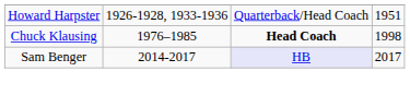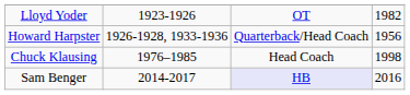 <table class="wikitable" style="text-align:center">
 <tr>
+</tr>
+<tr>
+<td><a href='#'>Lloyd Yoder</a></td>
+<td>1923-1926</td>
+<td><a href='#'>OT</a></td>
+<td>1982</td>
 </tr>
 <tr>
 <td><a href='#'>Howard Harpster</a></td>
 <td>1926-1928, 1933-1936</td>
 <td><a href='#'>Quarterback</a>/Head Coach</td>
-<td>1951</td>
+<td>1956</td>
 </tr>
 <tr>
 <td><a href='#'>Chuck Klausing</a></td>
 <td>1976–1985</td>
-<td><strong>Head Coach</strong></td>
+<td>Head Coach</td>
 <td>1998</td>
 </tr>
 <tr>
 <td>Sam Benger</td>
 <td>2014-2017</td>
 <td style="background: lavender;"><a href='#'>HB</a></td>
-<td>2017</td>
+<td>2016</td>
 </tr>
 </table>
